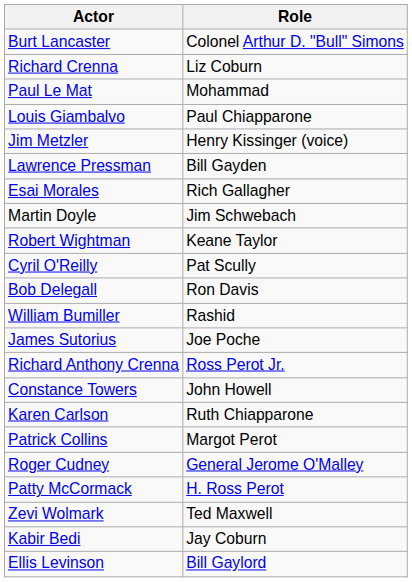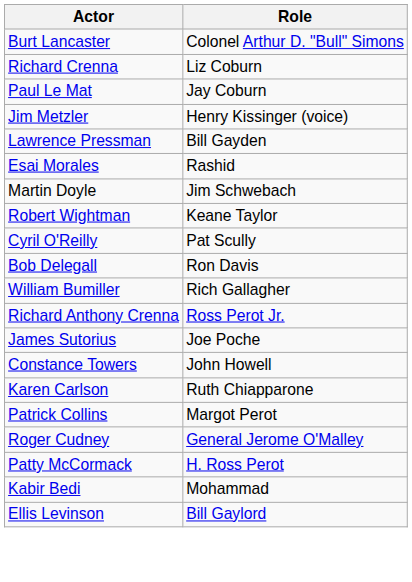 <table class="wikitable">
 <tr>
 <th>Actor</th>
 <th>Role</th>
 </tr>
 <tr>
 <td><a href='#'>Burt Lancaster</a></td>
 <td>Colonel <a href='#'>Arthur D. "Bull" Simons</a></td>
 </tr>
 <tr>
 <td><a href='#'>Richard Crenna</a></td>
 <td>Liz Coburn</td>
 </tr>
 <tr>
 <td><a href='#'>Paul Le Mat</a></td>
-<td>Mohammad</td>
-</tr>
-<tr>
-<td><a href='#'>Louis Giambalvo</a></td>
-<td>Paul Chiapparone</td>
+<td>Jay Coburn</td>
 </tr>
 <tr>
 <td><a href='#'>Jim Metzler</a></td>
 <td>Henry Kissinger (voice)</td>
 </tr>
 <tr>
 <td><a href='#'>Lawrence Pressman</a></td>
 <td>Bill Gayden</td>
 </tr>
 <tr>
 <td><a href='#'>Esai Morales</a></td>
-<td>Rich Gallagher</td>
+<td>Rashid</td>
 </tr>
 <tr>
 <td>Martin Doyle</td>
 <td>Jim Schwebach</td>
 </tr>
 <tr>
 <td><a href='#'>Robert Wightman</a></td>
 <td>Keane Taylor</td>
 </tr>
 <tr>
 <td><a href='#'>Cyril O'Reilly</a></td>
 <td>Pat Scully</td>
 </tr>
 <tr>
 <td><a href='#'>Bob Delegall</a></td>
 <td>Ron Davis</td>
 </tr>
 <tr>
 <td><a href='#'>William Bumiller</a></td>
-<td>Rashid</td>
+<td>Rich Gallagher</td>
+</tr>
+<tr>
+<td><a href='#'>Richard Anthony Crenna</a></td>
+<td><a href='#'>Ross Perot Jr.</a></td>
 </tr>
 <tr>
 <td><a href='#'>James Sutorius</a></td>
 <td>Joe Poche</td>
-</tr>
-<tr>
-<td><a href='#'>Richard Anthony Crenna</a></td>
-<td><a href='#'>Ross Perot Jr.</a></td>
 </tr>
 <tr>
 <td><a href='#'>Constance Towers</a></td>
 <td>John Howell</td>
 </tr>
 <tr>
 <td><a href='#'>Karen Carlson</a></td>
 <td>Ruth Chiapparone</td>
 </tr>
 <tr>
 <td><a href='#'>Patrick Collins</a></td>
 <td>Margot Perot</td>
 </tr>
 <tr>
 <td><a href='#'>Roger Cudney</a></td>
 <td><a href='#'>General Jerome O'Malley</a></td>
 </tr>
 <tr>
 <td><a href='#'>Patty McCormack</a></td>
 <td><a href='#'>H. Ross Perot</a></td>
 </tr>
 <tr>
-<td><a href='#'>Zevi Wolmark</a></td>
-<td>Ted Maxwell</td>
-</tr>
-<tr>
 <td><a href='#'>Kabir Bedi</a></td>
-<td>Jay Coburn</td>
+<td>Mohammad</td>
 </tr>
 <tr>
 <td><a href='#'>Ellis Levinson</a></td>
 <td><a href='#'>Bill Gaylord</a></td>
 </tr>
 </table>
